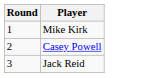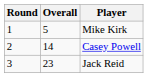 <table class="wikitable">
 <tr>
 <th>Round</th>
+<th>Overall</th>
 <th>Player</th>
 </tr>
 <tr>
 <td>1</td>
+<td>5</td>
 <td>Mike Kirk</td>
 </tr>
 <tr>
 <td>2</td>
+<td>14</td>
 <td><a href='#'>Casey Powell</a></td>
 </tr>
 <tr>
 <td>3</td>
+<td>23</td>
 <td>Jack Reid</td>
 </tr>
 </table>
